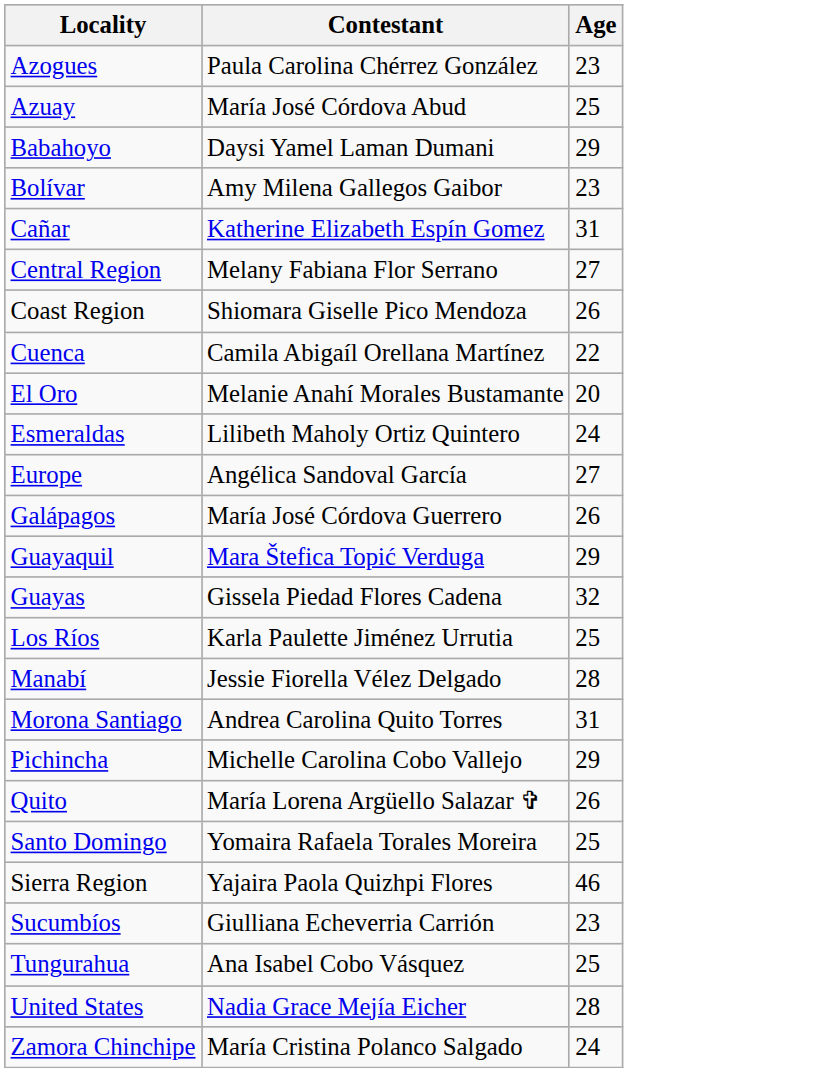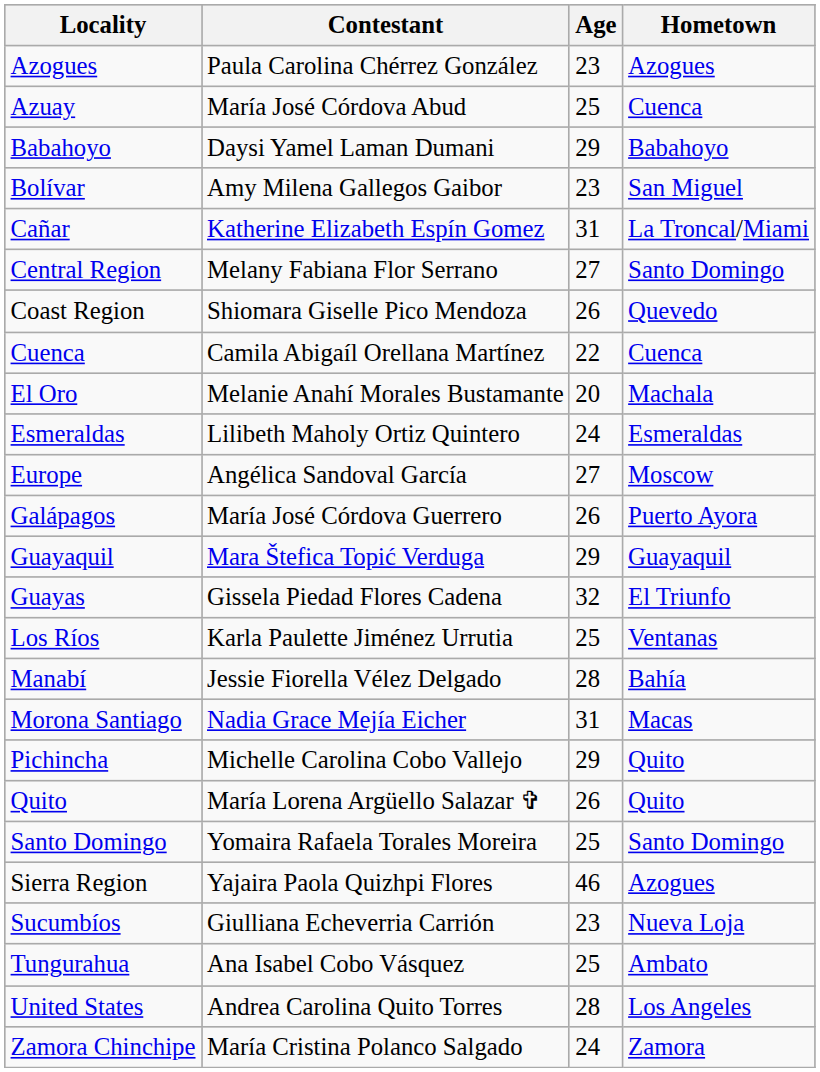 <table class="wikitable sortable" style="font-size: 95%;">
 <tr>
 <th>Locality</th>
 <th>Contestant</th>
 <th>Age</th>
+<th>Hometown</th>
 </tr>
 <tr>
 <td><a href='#'>Azogues</a></td>
 <td>Paula Carolina Chérrez González</td>
 <td>23</td>
+<td><a href='#'>Azogues</a></td>
 </tr>
 <tr>
 <td><a href='#'>Azuay</a></td>
 <td>María José Córdova Abud</td>
 <td>25</td>
+<td><a href='#'>Cuenca</a></td>
 </tr>
 <tr>
 <td><a href='#'>Babahoyo</a></td>
 <td>Daysi Yamel Laman Dumani</td>
 <td>29</td>
+<td><a href='#'>Babahoyo</a></td>
 </tr>
 <tr>
 <td><a href='#'>Bolívar</a></td>
 <td>Amy Milena Gallegos Gaibor</td>
 <td>23</td>
+<td><a href='#'>San Miguel</a></td>
 </tr>
 <tr>
 <td><a href='#'>Cañar</a></td>
 <td><a href='#'>Katherine Elizabeth Espín Gomez</a></td>
 <td>31</td>
+<td><a href='#'>La Troncal</a>/<a href='#'>Miami</a></td>
 </tr>
 <tr>
 <td><a href='#'>Central Region</a></td>
 <td>Melany Fabiana Flor Serrano</td>
 <td>27</td>
+<td><a href='#'>Santo Domingo</a></td>
 </tr>
 <tr>
 <td>Coast Region</td>
 <td>Shiomara Giselle Pico Mendoza</td>
 <td>26</td>
+<td><a href='#'>Quevedo</a></td>
 </tr>
 <tr>
 <td><a href='#'>Cuenca</a></td>
 <td>Camila Abigaíl Orellana Martínez</td>
 <td>22</td>
+<td><a href='#'>Cuenca</a></td>
 </tr>
 <tr>
 <td><a href='#'>El Oro</a></td>
 <td>Melanie Anahí Morales Bustamante</td>
 <td>20</td>
+<td><a href='#'>Machala</a></td>
 </tr>
 <tr>
 <td><a href='#'>Esmeraldas</a></td>
 <td>Lilibeth Maholy Ortiz Quintero</td>
 <td>24</td>
+<td><a href='#'>Esmeraldas</a></td>
 </tr>
 <tr>
 <td><a href='#'>Europe</a></td>
 <td>Angélica Sandoval García</td>
 <td>27</td>
+<td><a href='#'>Moscow</a></td>
 </tr>
 <tr>
 <td><a href='#'>Galápagos</a></td>
 <td>María José Córdova Guerrero</td>
 <td>26</td>
+<td><a href='#'>Puerto Ayora</a></td>
 </tr>
 <tr>
 <td><a href='#'>Guayaquil</a></td>
 <td><a href='#'>Mara Štefica Topić Verduga</a></td>
 <td>29</td>
+<td><a href='#'>Guayaquil</a></td>
 </tr>
 <tr>
 <td><a href='#'>Guayas</a></td>
 <td>Gissela Piedad Flores Cadena</td>
 <td>32</td>
+<td><a href='#'>El Triunfo</a></td>
 </tr>
 <tr>
 <td><a href='#'>Los Ríos</a></td>
 <td>Karla Paulette Jiménez Urrutia</td>
 <td>25</td>
+<td><a href='#'>Ventanas</a></td>
 </tr>
 <tr>
 <td><a href='#'>Manabí</a></td>
 <td>Jessie Fiorella Vélez Delgado</td>
 <td>28</td>
+<td><a href='#'>Bahía</a></td>
 </tr>
 <tr>
 <td><a href='#'>Morona Santiago</a></td>
-<td>Andrea Carolina Quito Torres</td>
+<td><a href='#'>Nadia Grace Mejía Eicher</a></td>
 <td>31</td>
+<td><a href='#'>Macas</a></td>
 </tr>
 <tr>
 <td><a href='#'>Pichincha</a></td>
 <td>Michelle Carolina Cobo Vallejo</td>
 <td>29</td>
+<td><a href='#'>Quito</a></td>
 </tr>
 <tr>
 <td><a href='#'>Quito</a></td>
 <td>María Lorena Argüello Salazar ✞</td>
 <td>26</td>
+<td><a href='#'>Quito</a></td>
 </tr>
 <tr>
 <td><a href='#'>Santo Domingo</a></td>
 <td>Yomaira Rafaela Torales Moreira</td>
 <td>25</td>
+<td><a href='#'>Santo Domingo</a></td>
 </tr>
 <tr>
 <td>Sierra Region</td>
 <td>Yajaira Paola Quizhpi Flores</td>
 <td>46</td>
+<td><a href='#'>Azogues</a></td>
 </tr>
 <tr>
 <td><a href='#'>Sucumbíos</a></td>
 <td>Giulliana Echeverria Carrión</td>
 <td>23</td>
+<td><a href='#'>Nueva Loja</a></td>
 </tr>
 <tr>
 <td><a href='#'>Tungurahua</a></td>
 <td>Ana Isabel Cobo Vásquez</td>
 <td>25</td>
+<td><a href='#'>Ambato</a></td>
 </tr>
 <tr>
 <td><a href='#'>United States</a></td>
-<td><a href='#'>Nadia Grace Mejía Eicher</a></td>
+<td>Andrea Carolina Quito Torres</td>
 <td>28</td>
+<td><a href='#'>Los Angeles</a></td>
 </tr>
 <tr>
 <td><a href='#'>Zamora Chinchipe</a></td>
 <td>María Cristina Polanco Salgado</td>
 <td>24</td>
+<td><a href='#'>Zamora</a></td>
 </tr>
 </table>
